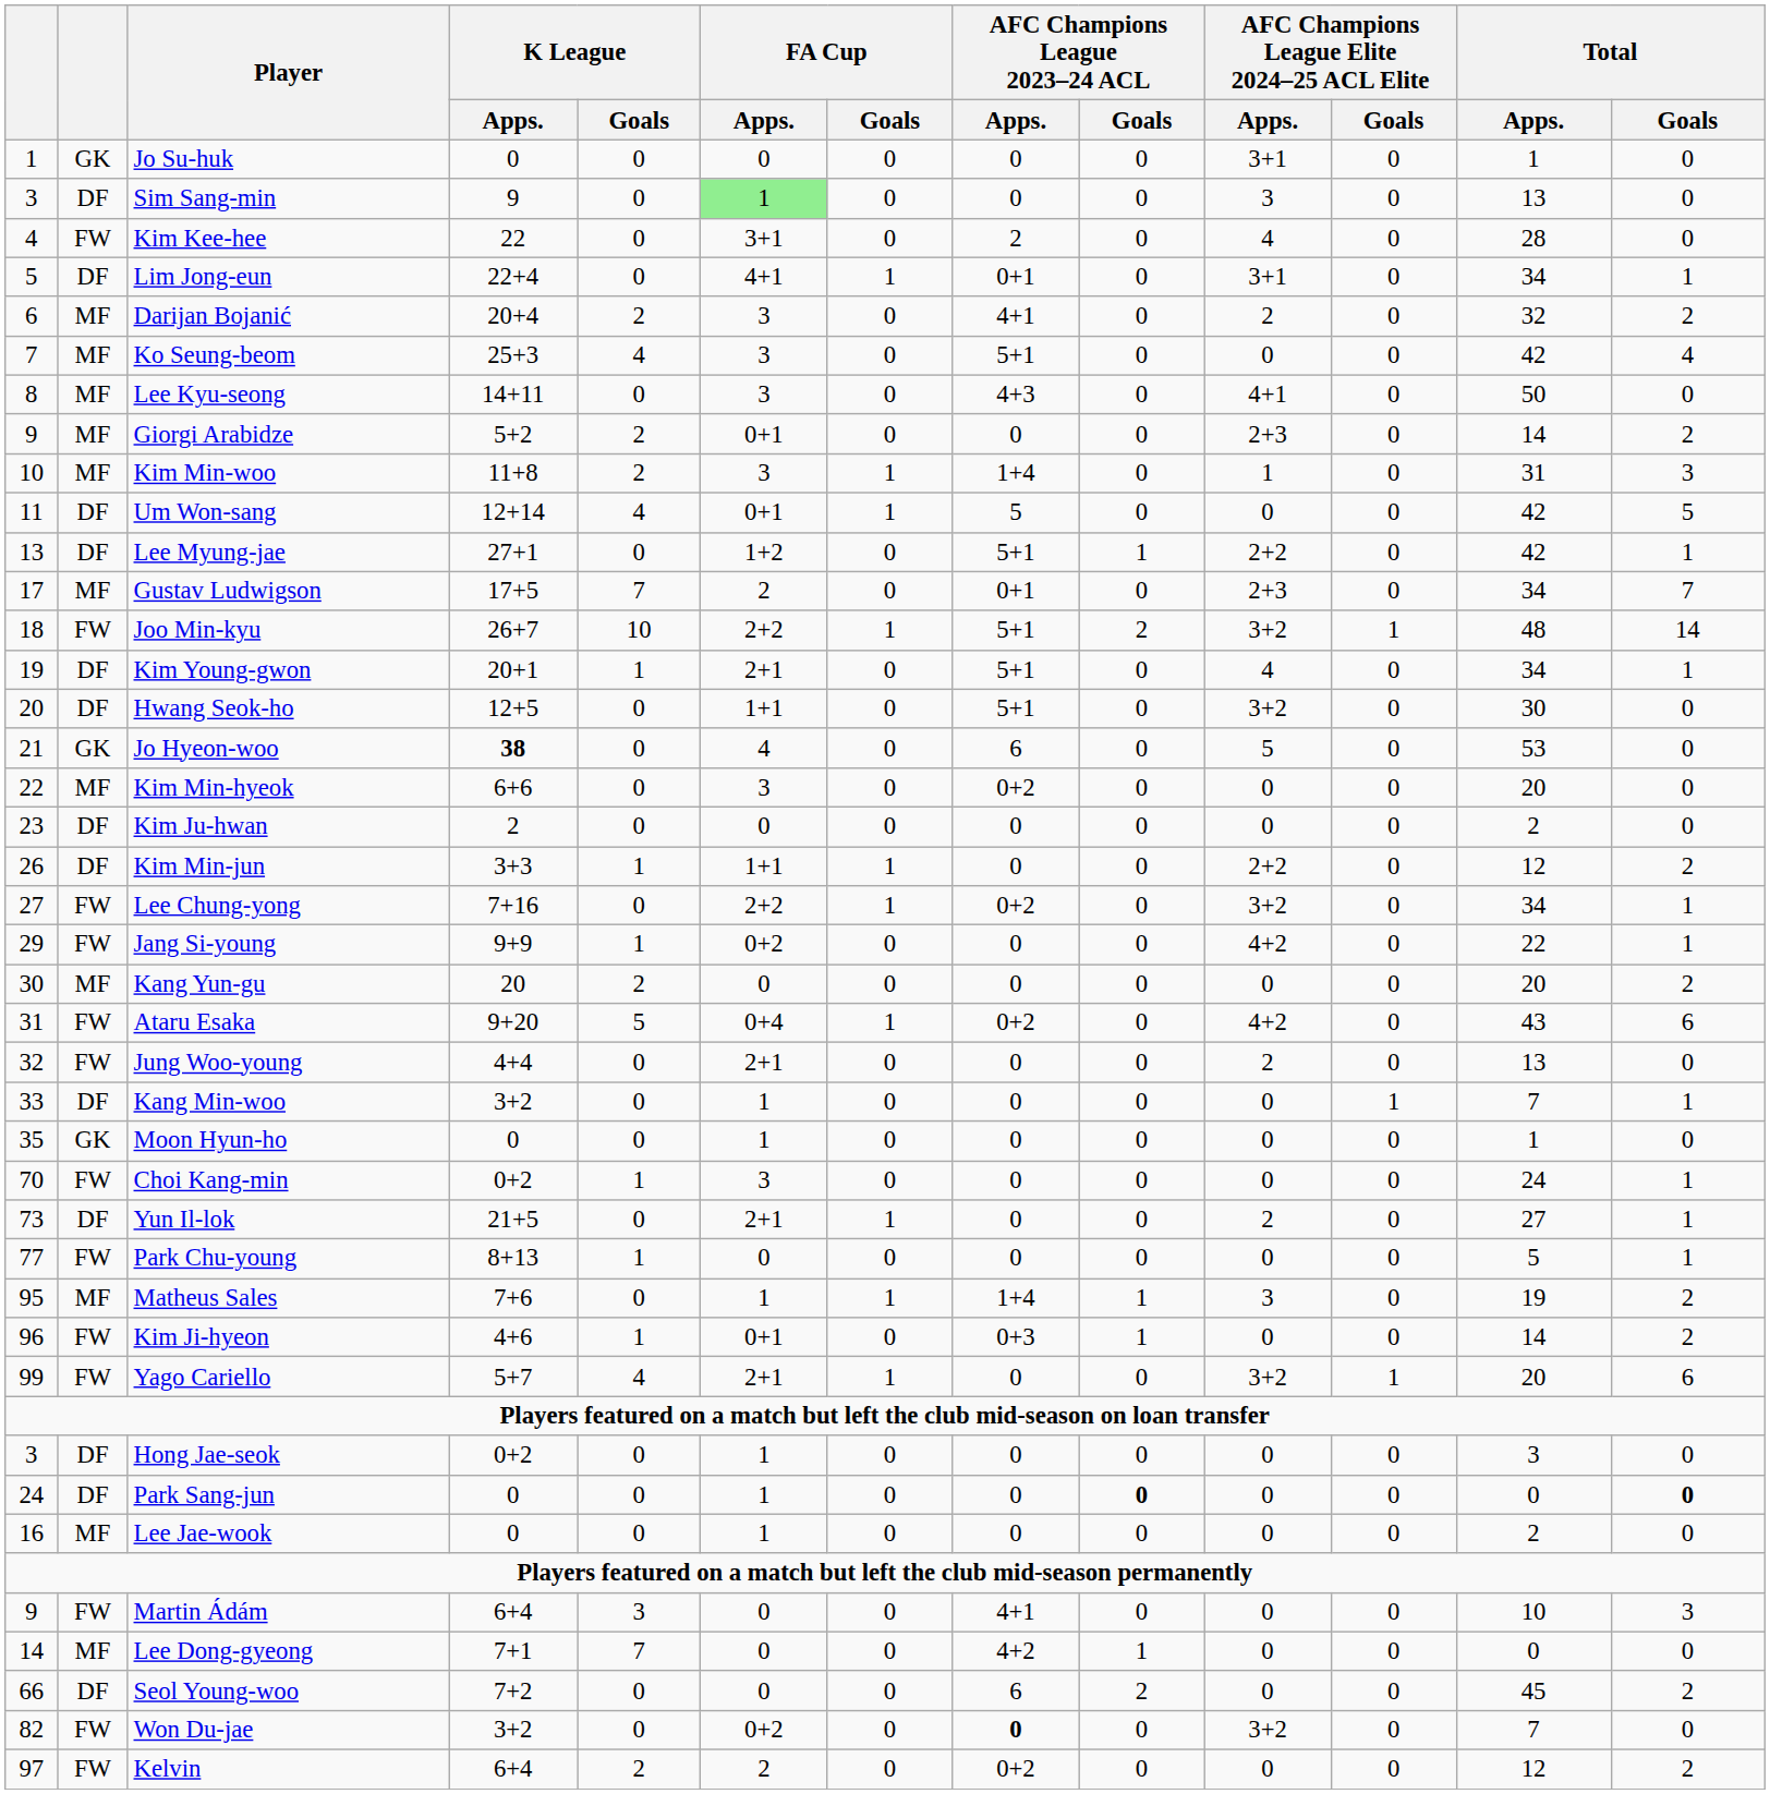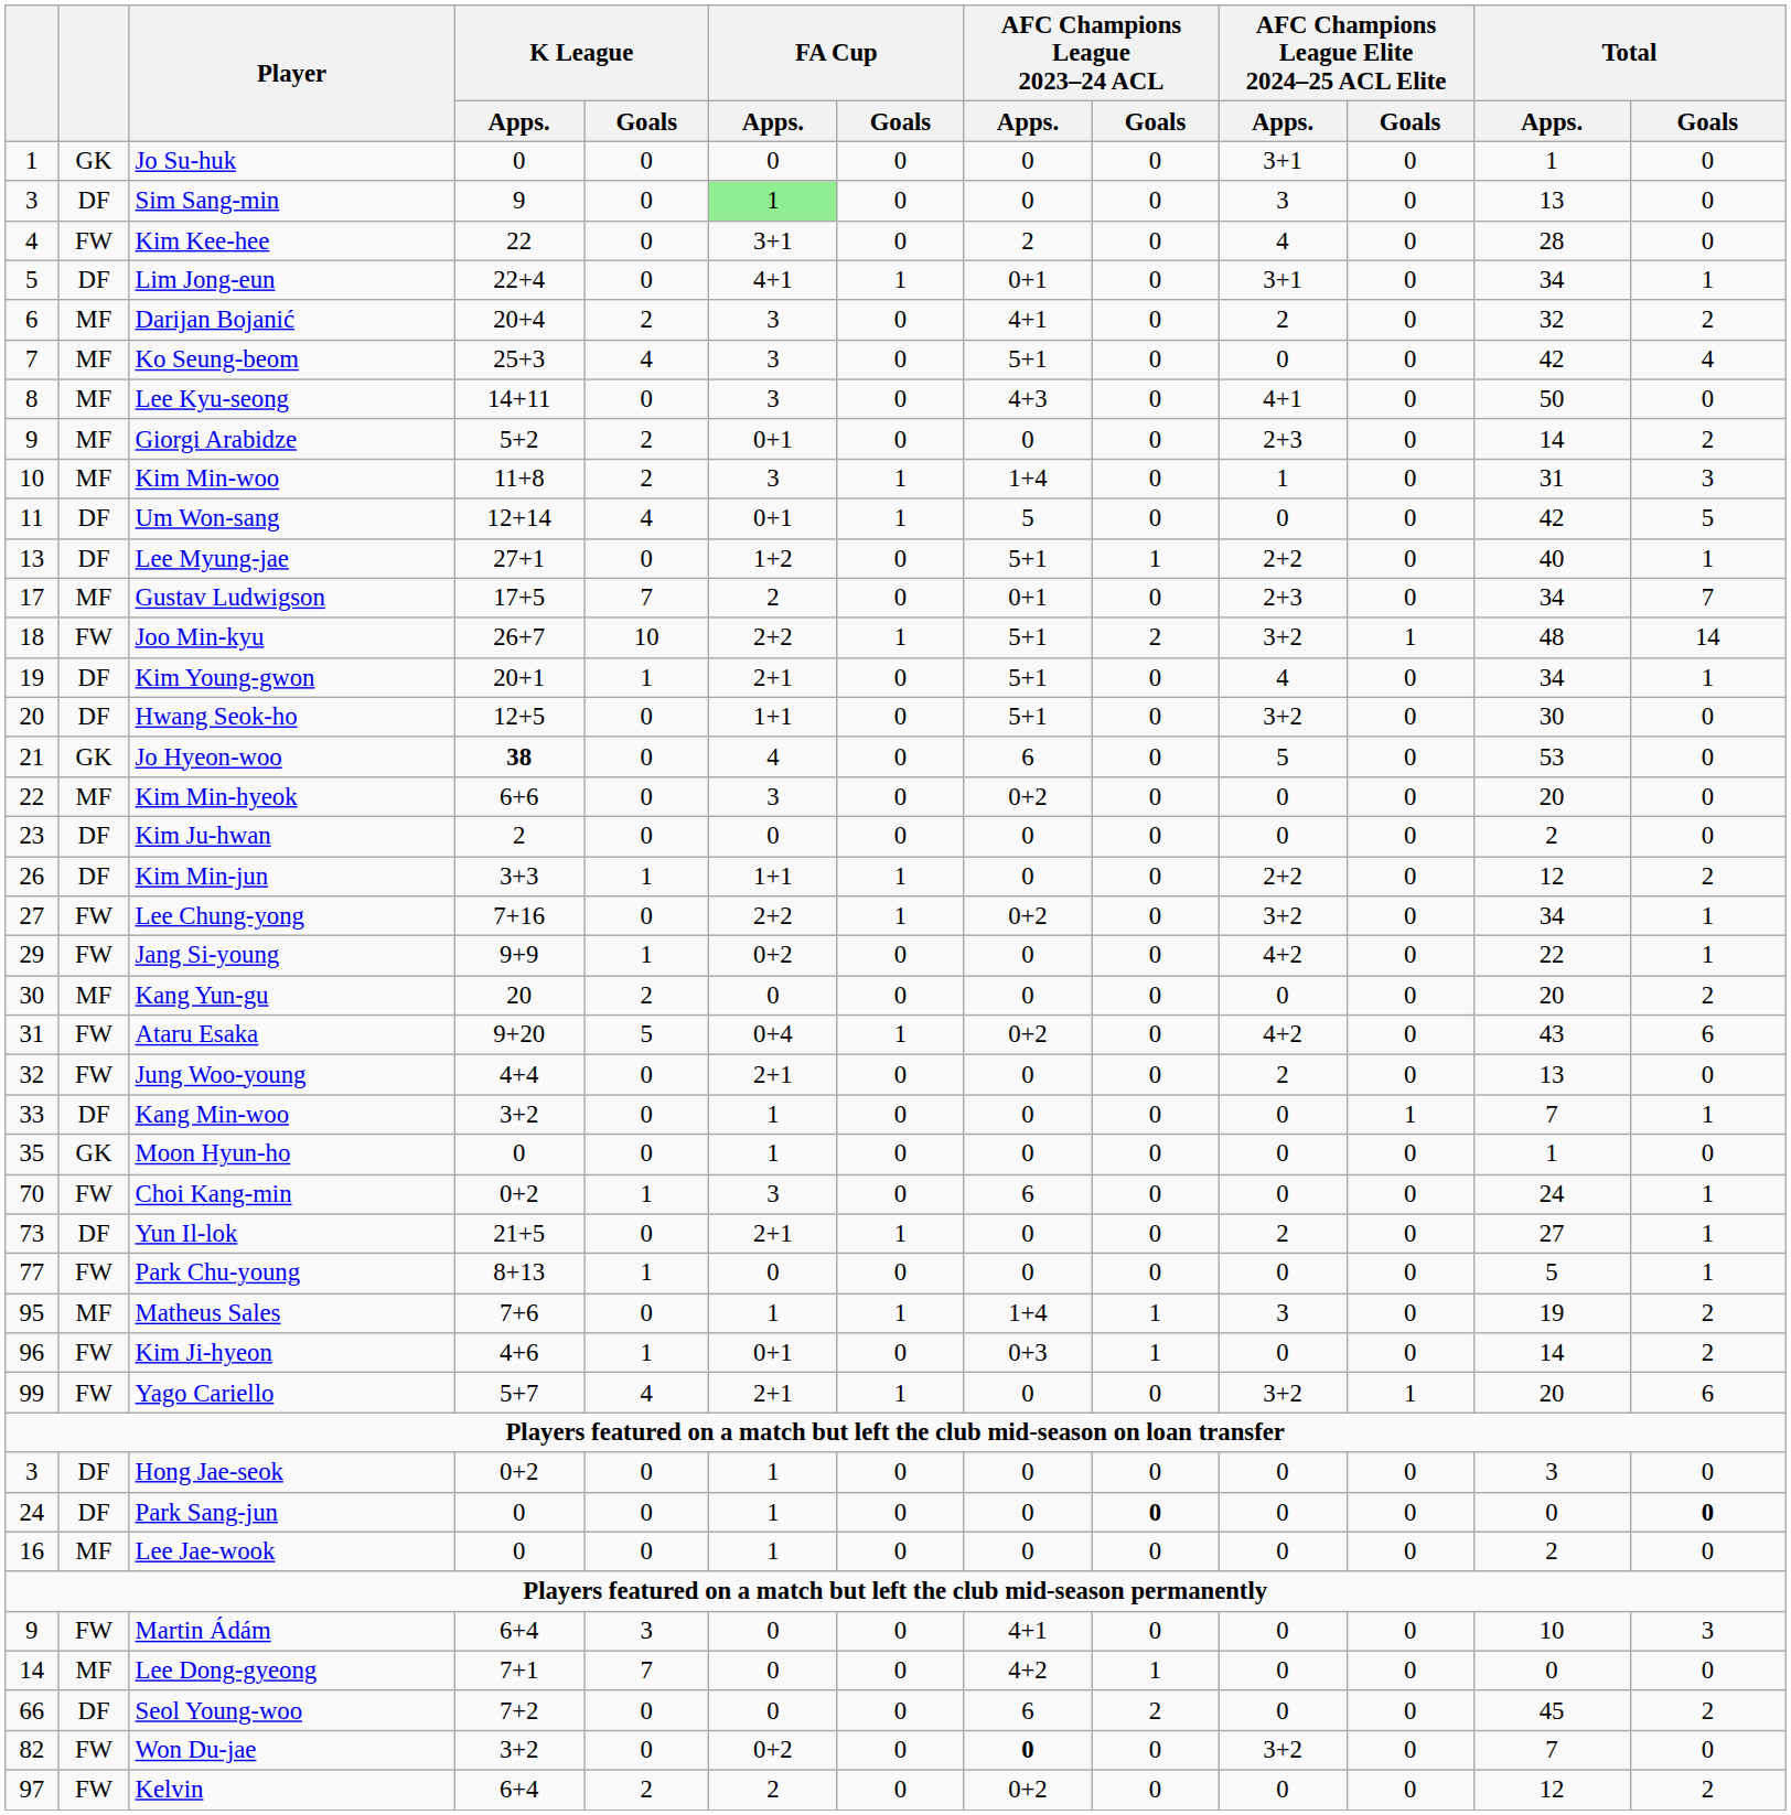 <table class="wikitable" style="text-align:center; font-size:100%; width:90%;">
 <tr>
 <th rowspan=2></th>
 <th rowspan=2></th>
 <th rowspan=2 width="200">Player</th>
 <th colspan=2 width="105">K League</th>
 <th colspan=2 width="105">FA Cup</th>
 <th colspan=2 width="105">AFC Champions League<br>2023–24 ACL</th>
 <th colspan=2 width="105">AFC Champions League Elite<br> 2024–25 ACL Elite</th>
 <th colspan=2 width="130">Total</th>
 </tr>
 <tr>
 <th>Apps.</th>
 <th> Goals</th>
 <th>Apps.</th>
 <th> Goals</th>
 <th>Apps.</th>
 <th> Goals</th>
 <th>Apps.</th>
 <th> Goals</th>
 <th>Apps.</th>
 <th> Goals</th>
 </tr>
 <tr>
 <td>1</td>
 <td>GK</td>
 <td align="left"> <a href='#'>Jo Su-huk</a></td>
 <td>0</td>
 <td>0</td>
 <td>0</td>
 <td>0</td>
 <td>0</td>
 <td>0</td>
 <td>3+1</td>
 <td>0</td>
 <td>1</td>
 <td>0</td>
 </tr>
 <tr>
 <td>3</td>
 <td>DF</td>
 <td align="left"> <a href='#'>Sim Sang-min</a></td>
 <td>9</td>
 <td>0</td>
 <td style="background: lightgreen;">1</td>
 <td>0</td>
 <td>0</td>
 <td>0</td>
 <td>3</td>
 <td>0</td>
 <td>13</td>
 <td>0</td>
 </tr>
 <tr>
 <td>4</td>
 <td>FW</td>
 <td align="left"> <a href='#'>Kim Kee-hee</a></td>
 <td>22</td>
 <td>0</td>
 <td>3+1</td>
 <td>0</td>
 <td>2</td>
 <td>0</td>
 <td>4</td>
 <td>0</td>
 <td>28</td>
 <td>0</td>
 </tr>
 <tr>
 <td>5</td>
 <td>DF</td>
 <td align="left"> <a href='#'>Lim Jong-eun</a></td>
 <td>22+4</td>
 <td>0</td>
 <td>4+1</td>
 <td>1</td>
 <td>0+1</td>
 <td>0</td>
 <td>3+1</td>
 <td>0</td>
 <td>34</td>
 <td>1</td>
 </tr>
 <tr>
 <td>6</td>
 <td>MF</td>
 <td align="left"> <a href='#'>Darijan Bojanić</a></td>
 <td>20+4</td>
 <td>2</td>
 <td>3</td>
 <td>0</td>
 <td>4+1</td>
 <td>0</td>
 <td>2</td>
 <td>0</td>
 <td>32</td>
 <td>2</td>
 </tr>
 <tr>
 <td>7</td>
 <td>MF</td>
 <td align="left"> <a href='#'>Ko Seung-beom</a></td>
 <td>25+3</td>
 <td>4</td>
 <td>3</td>
 <td>0</td>
 <td>5+1</td>
 <td>0</td>
 <td>0</td>
 <td>0</td>
 <td>42</td>
 <td>4</td>
 </tr>
 <tr>
 <td>8</td>
 <td>MF</td>
 <td align="left"> <a href='#'>Lee Kyu-seong</a></td>
 <td>14+11</td>
 <td>0</td>
 <td>3</td>
 <td>0</td>
 <td>4+3</td>
 <td>0</td>
 <td>4+1</td>
 <td>0</td>
 <td>50</td>
 <td>0</td>
 </tr>
 <tr>
 <td>9</td>
 <td>MF</td>
 <td align="left"> <a href='#'>Giorgi Arabidze</a></td>
 <td>5+2</td>
 <td>2</td>
 <td>0+1</td>
 <td>0</td>
 <td>0</td>
 <td>0</td>
 <td>2+3</td>
 <td>0</td>
 <td>14</td>
 <td>2</td>
 </tr>
 <tr>
 <td>10</td>
 <td>MF</td>
 <td align="left"> <a href='#'>Kim Min-woo</a></td>
 <td>11+8</td>
 <td>2</td>
 <td>3</td>
 <td>1</td>
 <td>1+4</td>
 <td>0</td>
 <td>1</td>
 <td>0</td>
 <td>31</td>
 <td>3</td>
 </tr>
 <tr>
 <td>11</td>
 <td>DF</td>
 <td align="left"> <a href='#'>Um Won-sang</a></td>
 <td>12+14</td>
 <td>4</td>
 <td>0+1</td>
 <td>1</td>
 <td>5</td>
 <td>0</td>
 <td>0</td>
 <td>0</td>
 <td>42</td>
 <td>5</td>
 </tr>
 <tr>
 <td>13</td>
 <td>DF</td>
 <td align="left"> <a href='#'>Lee Myung-jae</a></td>
 <td>27+1</td>
 <td>0</td>
 <td>1+2</td>
 <td>0</td>
 <td>5+1</td>
 <td>1</td>
 <td>2+2</td>
 <td>0</td>
-<td>42</td>
+<td>40</td>
 <td>1</td>
 </tr>
 <tr>
 <td>17</td>
 <td>MF</td>
 <td align="left"> <a href='#'>Gustav Ludwigson</a></td>
 <td>17+5</td>
 <td>7</td>
 <td>2</td>
 <td>0</td>
 <td>0+1</td>
 <td>0</td>
 <td>2+3</td>
 <td>0</td>
 <td>34</td>
 <td>7</td>
 </tr>
 <tr>
 <td>18</td>
 <td>FW</td>
 <td align="left"> <a href='#'>Joo Min-kyu</a></td>
 <td>26+7</td>
 <td>10</td>
 <td>2+2</td>
 <td>1</td>
 <td>5+1</td>
 <td>2</td>
 <td>3+2</td>
 <td>1</td>
 <td>48</td>
 <td>14</td>
 </tr>
 <tr>
 <td>19</td>
 <td>DF</td>
 <td align="left"> <a href='#'>Kim Young-gwon</a></td>
 <td>20+1</td>
 <td>1</td>
 <td>2+1</td>
 <td>0</td>
 <td>5+1</td>
 <td>0</td>
 <td>4</td>
 <td>0</td>
 <td>34</td>
 <td>1</td>
 </tr>
 <tr>
 <td>20</td>
 <td>DF</td>
 <td align="left"> <a href='#'>Hwang Seok-ho</a></td>
 <td>12+5</td>
 <td>0</td>
 <td>1+1</td>
 <td>0</td>
 <td>5+1</td>
 <td>0</td>
 <td>3+2</td>
 <td>0</td>
 <td>30</td>
 <td>0</td>
 </tr>
 <tr>
 <td>21</td>
 <td>GK</td>
 <td align="left"> <a href='#'>Jo Hyeon-woo</a></td>
 <td><strong>38</strong></td>
 <td>0</td>
 <td>4</td>
 <td>0</td>
 <td>6</td>
 <td>0</td>
 <td>5</td>
 <td>0</td>
 <td>53</td>
 <td>0</td>
 </tr>
 <tr>
 <td>22</td>
 <td>MF</td>
 <td align="left"> <a href='#'>Kim Min-hyeok</a></td>
 <td>6+6</td>
 <td>0</td>
 <td>3</td>
 <td>0</td>
 <td>0+2</td>
 <td>0</td>
 <td>0</td>
 <td>0</td>
 <td>20</td>
 <td>0</td>
 </tr>
 <tr>
 <td>23</td>
 <td>DF</td>
 <td align="left"> <a href='#'>Kim Ju-hwan</a></td>
 <td>2</td>
 <td>0</td>
 <td>0</td>
 <td>0</td>
 <td>0</td>
 <td>0</td>
 <td>0</td>
 <td>0</td>
 <td>2</td>
 <td>0</td>
 </tr>
 <tr>
 <td>26</td>
 <td>DF</td>
 <td align="left"> <a href='#'>Kim Min-jun</a></td>
 <td>3+3</td>
 <td>1</td>
 <td>1+1</td>
 <td>1</td>
 <td>0</td>
 <td>0</td>
 <td>2+2</td>
 <td>0</td>
 <td>12</td>
 <td>2</td>
 </tr>
 <tr>
 <td>27</td>
 <td>FW</td>
 <td align="left"> <a href='#'>Lee Chung-yong</a></td>
 <td>7+16</td>
 <td>0</td>
 <td>2+2</td>
 <td>1</td>
 <td>0+2</td>
 <td>0</td>
 <td>3+2</td>
 <td>0</td>
 <td>34</td>
 <td>1</td>
 </tr>
 <tr>
 <td>29</td>
 <td>FW</td>
 <td align="left"> <a href='#'>Jang Si-young</a></td>
 <td>9+9</td>
 <td>1</td>
 <td>0+2</td>
 <td>0</td>
 <td>0</td>
 <td>0</td>
 <td>4+2</td>
 <td>0</td>
 <td>22</td>
 <td>1</td>
 </tr>
 <tr>
 <td>30</td>
 <td>MF</td>
 <td align="left"> <a href='#'>Kang Yun-gu</a></td>
 <td>20</td>
 <td>2</td>
 <td>0</td>
 <td>0</td>
 <td>0</td>
 <td>0</td>
 <td>0</td>
 <td>0</td>
 <td>20</td>
 <td>2</td>
 </tr>
 <tr>
 <td>31</td>
 <td>FW</td>
 <td align="left"> <a href='#'>Ataru Esaka</a></td>
 <td>9+20</td>
 <td>5</td>
 <td>0+4</td>
 <td>1</td>
 <td>0+2</td>
 <td>0</td>
 <td>4+2</td>
 <td>0</td>
 <td>43</td>
 <td>6</td>
 </tr>
 <tr>
 <td>32</td>
 <td>FW</td>
 <td align="left"> <a href='#'>Jung Woo-young</a></td>
 <td>4+4</td>
 <td>0</td>
 <td>2+1</td>
 <td>0</td>
 <td>0</td>
 <td>0</td>
 <td>2</td>
 <td>0</td>
 <td>13</td>
 <td>0</td>
 </tr>
 <tr>
 <td>33</td>
 <td>DF</td>
 <td align="left"> <a href='#'>Kang Min-woo</a></td>
 <td>3+2</td>
 <td>0</td>
 <td>1</td>
 <td>0</td>
 <td>0</td>
 <td>0</td>
 <td>0</td>
 <td>1</td>
 <td>7</td>
 <td>1</td>
 </tr>
 <tr>
 <td>35</td>
 <td>GK</td>
 <td align="left"> <a href='#'>Moon Hyun-ho</a></td>
 <td>0</td>
 <td>0</td>
 <td>1</td>
 <td>0</td>
 <td>0</td>
 <td>0</td>
 <td>0</td>
 <td>0</td>
 <td>1</td>
 <td>0</td>
 </tr>
 <tr>
 <td>70</td>
 <td>FW</td>
 <td align="left"> <a href='#'>Choi Kang-min</a></td>
 <td>0+2</td>
 <td>1</td>
 <td>3</td>
 <td>0</td>
-<td>0</td>
+<td>6</td>
 <td>0</td>
 <td>0</td>
 <td>0</td>
 <td>24</td>
 <td>1</td>
 </tr>
 <tr>
 <td>73</td>
 <td>DF</td>
 <td align="left"> <a href='#'>Yun Il-lok</a></td>
 <td>21+5</td>
 <td>0</td>
 <td>2+1</td>
 <td>1</td>
 <td>0</td>
 <td>0</td>
 <td>2</td>
 <td>0</td>
 <td>27</td>
 <td>1</td>
 </tr>
 <tr>
 <td>77</td>
 <td>FW</td>
 <td align="left"> <a href='#'>Park Chu-young</a></td>
 <td>8+13</td>
 <td>1</td>
 <td>0</td>
 <td>0</td>
 <td>0</td>
 <td>0</td>
 <td>0</td>
 <td>0</td>
 <td>5</td>
 <td>1</td>
 </tr>
 <tr>
 <td>95</td>
 <td>MF</td>
 <td align="left"> <a href='#'>Matheus Sales</a></td>
 <td>7+6</td>
 <td>0</td>
 <td>1</td>
 <td>1</td>
 <td>1+4</td>
 <td>1</td>
 <td>3</td>
 <td>0</td>
 <td>19</td>
 <td>2</td>
 </tr>
 <tr>
 <td>96</td>
 <td>FW</td>
 <td align="left"> <a href='#'>Kim Ji-hyeon</a></td>
 <td>4+6</td>
 <td>1</td>
 <td>0+1</td>
 <td>0</td>
 <td>0+3</td>
 <td>1</td>
 <td>0</td>
 <td>0</td>
 <td>14</td>
 <td>2</td>
 </tr>
 <tr>
 <td>99</td>
 <td>FW</td>
 <td align="left"> <a href='#'>Yago Cariello</a></td>
 <td>5+7</td>
 <td>4</td>
 <td>2+1</td>
 <td>1</td>
 <td>0</td>
 <td>0</td>
 <td>3+2</td>
 <td>1</td>
 <td>20</td>
 <td>6</td>
 </tr>
 <tr>
 <td colspan="15"><strong>Players featured on a match but left the club mid-season on loan transfer</strong></td>
 </tr>
 <tr>
 <td>3</td>
 <td>DF</td>
 <td align="left"> <a href='#'>Hong Jae-seok</a></td>
 <td>0+2</td>
 <td>0</td>
 <td>1</td>
 <td>0</td>
 <td>0</td>
 <td>0</td>
 <td>0</td>
 <td>0</td>
 <td>3</td>
 <td>0</td>
 </tr>
 <tr>
 <td>24</td>
 <td>DF</td>
 <td align="left"> <a href='#'>Park Sang-jun</a></td>
 <td>0</td>
 <td>0</td>
 <td>1</td>
 <td>0</td>
 <td>0</td>
 <td><strong>0</strong></td>
 <td>0</td>
 <td>0</td>
 <td>0</td>
 <td><strong>0</strong></td>
 </tr>
 <tr>
 <td>16</td>
 <td>MF</td>
 <td align="left"> <a href='#'>Lee Jae-wook</a></td>
 <td>0</td>
 <td>0</td>
 <td>1</td>
 <td>0</td>
 <td>0</td>
 <td>0</td>
 <td>0</td>
 <td>0</td>
 <td>2</td>
 <td>0</td>
 </tr>
 <tr>
 <td colspan="15"><strong>Players featured on a match but left the club mid-season permanently</strong></td>
 </tr>
 <tr>
 <td>9</td>
 <td>FW</td>
 <td align="left"> <a href='#'>Martin Ádám</a></td>
 <td>6+4</td>
 <td>3</td>
 <td>0</td>
 <td>0</td>
 <td>4+1</td>
 <td>0</td>
 <td>0</td>
 <td>0</td>
 <td>10</td>
 <td>3</td>
 </tr>
 <tr>
 <td>14</td>
 <td>MF</td>
 <td align="left"> <a href='#'>Lee Dong-gyeong</a></td>
 <td>7+1</td>
 <td>7</td>
 <td>0</td>
 <td>0</td>
 <td>4+2</td>
 <td>1</td>
 <td>0</td>
 <td>0</td>
 <td>0</td>
 <td>0</td>
 </tr>
 <tr>
 <td>66</td>
 <td>DF</td>
 <td align="left"> <a href='#'>Seol Young-woo</a></td>
 <td>7+2</td>
 <td>0</td>
 <td>0</td>
 <td>0</td>
 <td>6</td>
 <td>2</td>
 <td>0</td>
 <td>0</td>
 <td>45</td>
 <td>2</td>
 </tr>
 <tr>
 <td>82</td>
 <td>FW</td>
 <td align="left"> <a href='#'>Won Du-jae</a></td>
 <td>3+2</td>
 <td>0</td>
 <td>0+2</td>
 <td>0</td>
 <td><strong>0</strong></td>
 <td>0</td>
 <td>3+2</td>
 <td>0</td>
 <td>7</td>
 <td>0</td>
 </tr>
 <tr>
 <td>97</td>
 <td>FW</td>
 <td align="left"> <a href='#'>Kelvin</a></td>
 <td>6+4</td>
 <td>2</td>
 <td>2</td>
 <td>0</td>
 <td>0+2</td>
 <td>0</td>
 <td>0</td>
 <td>0</td>
 <td>12</td>
 <td>2</td>
 </tr>
 <tr>
 </tr>
 </table>
